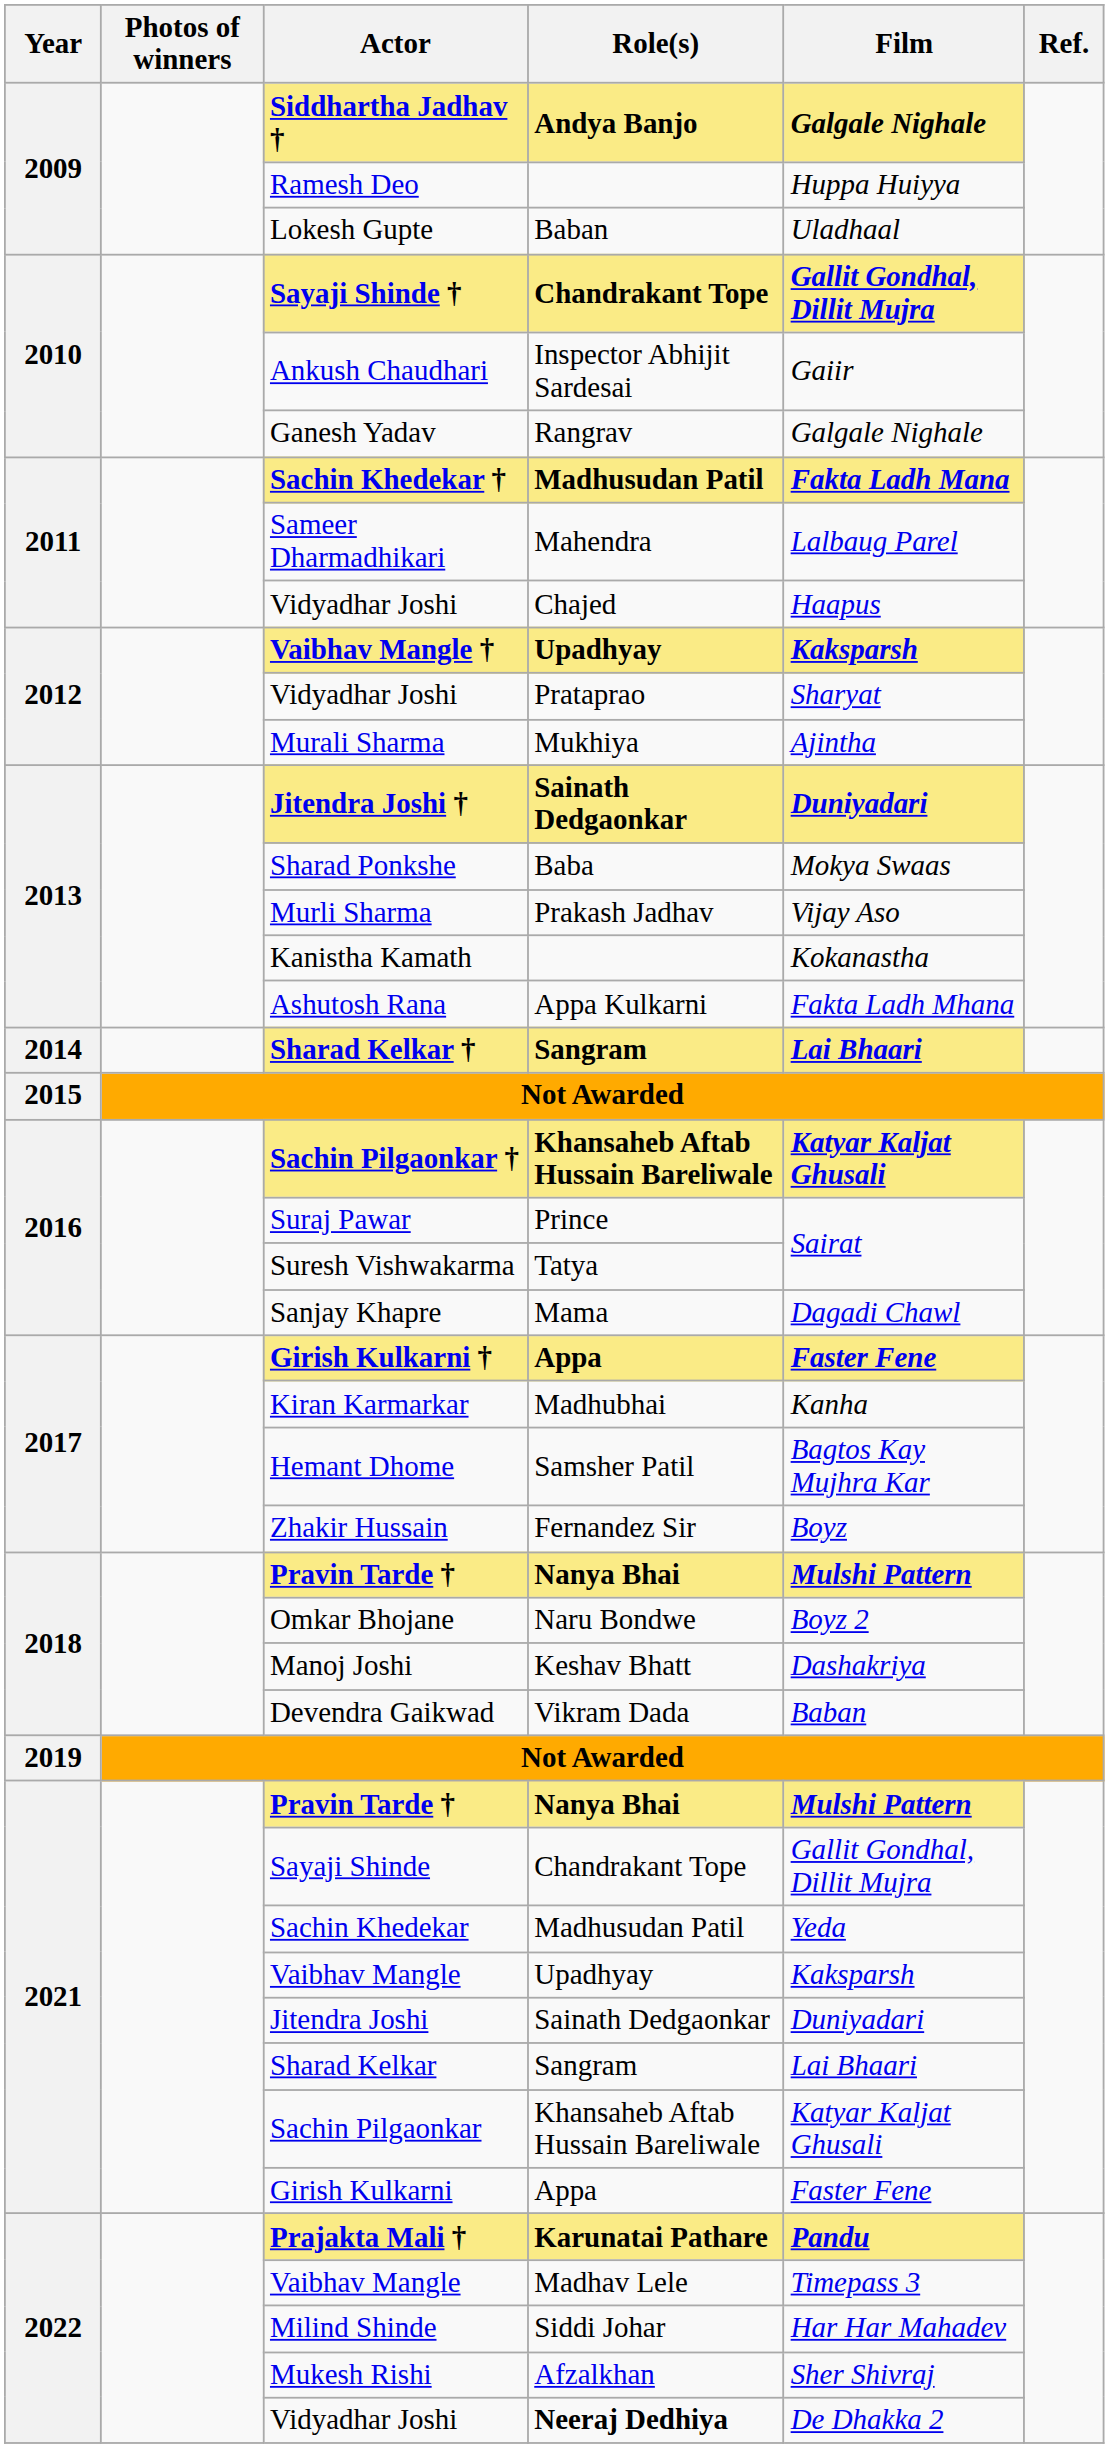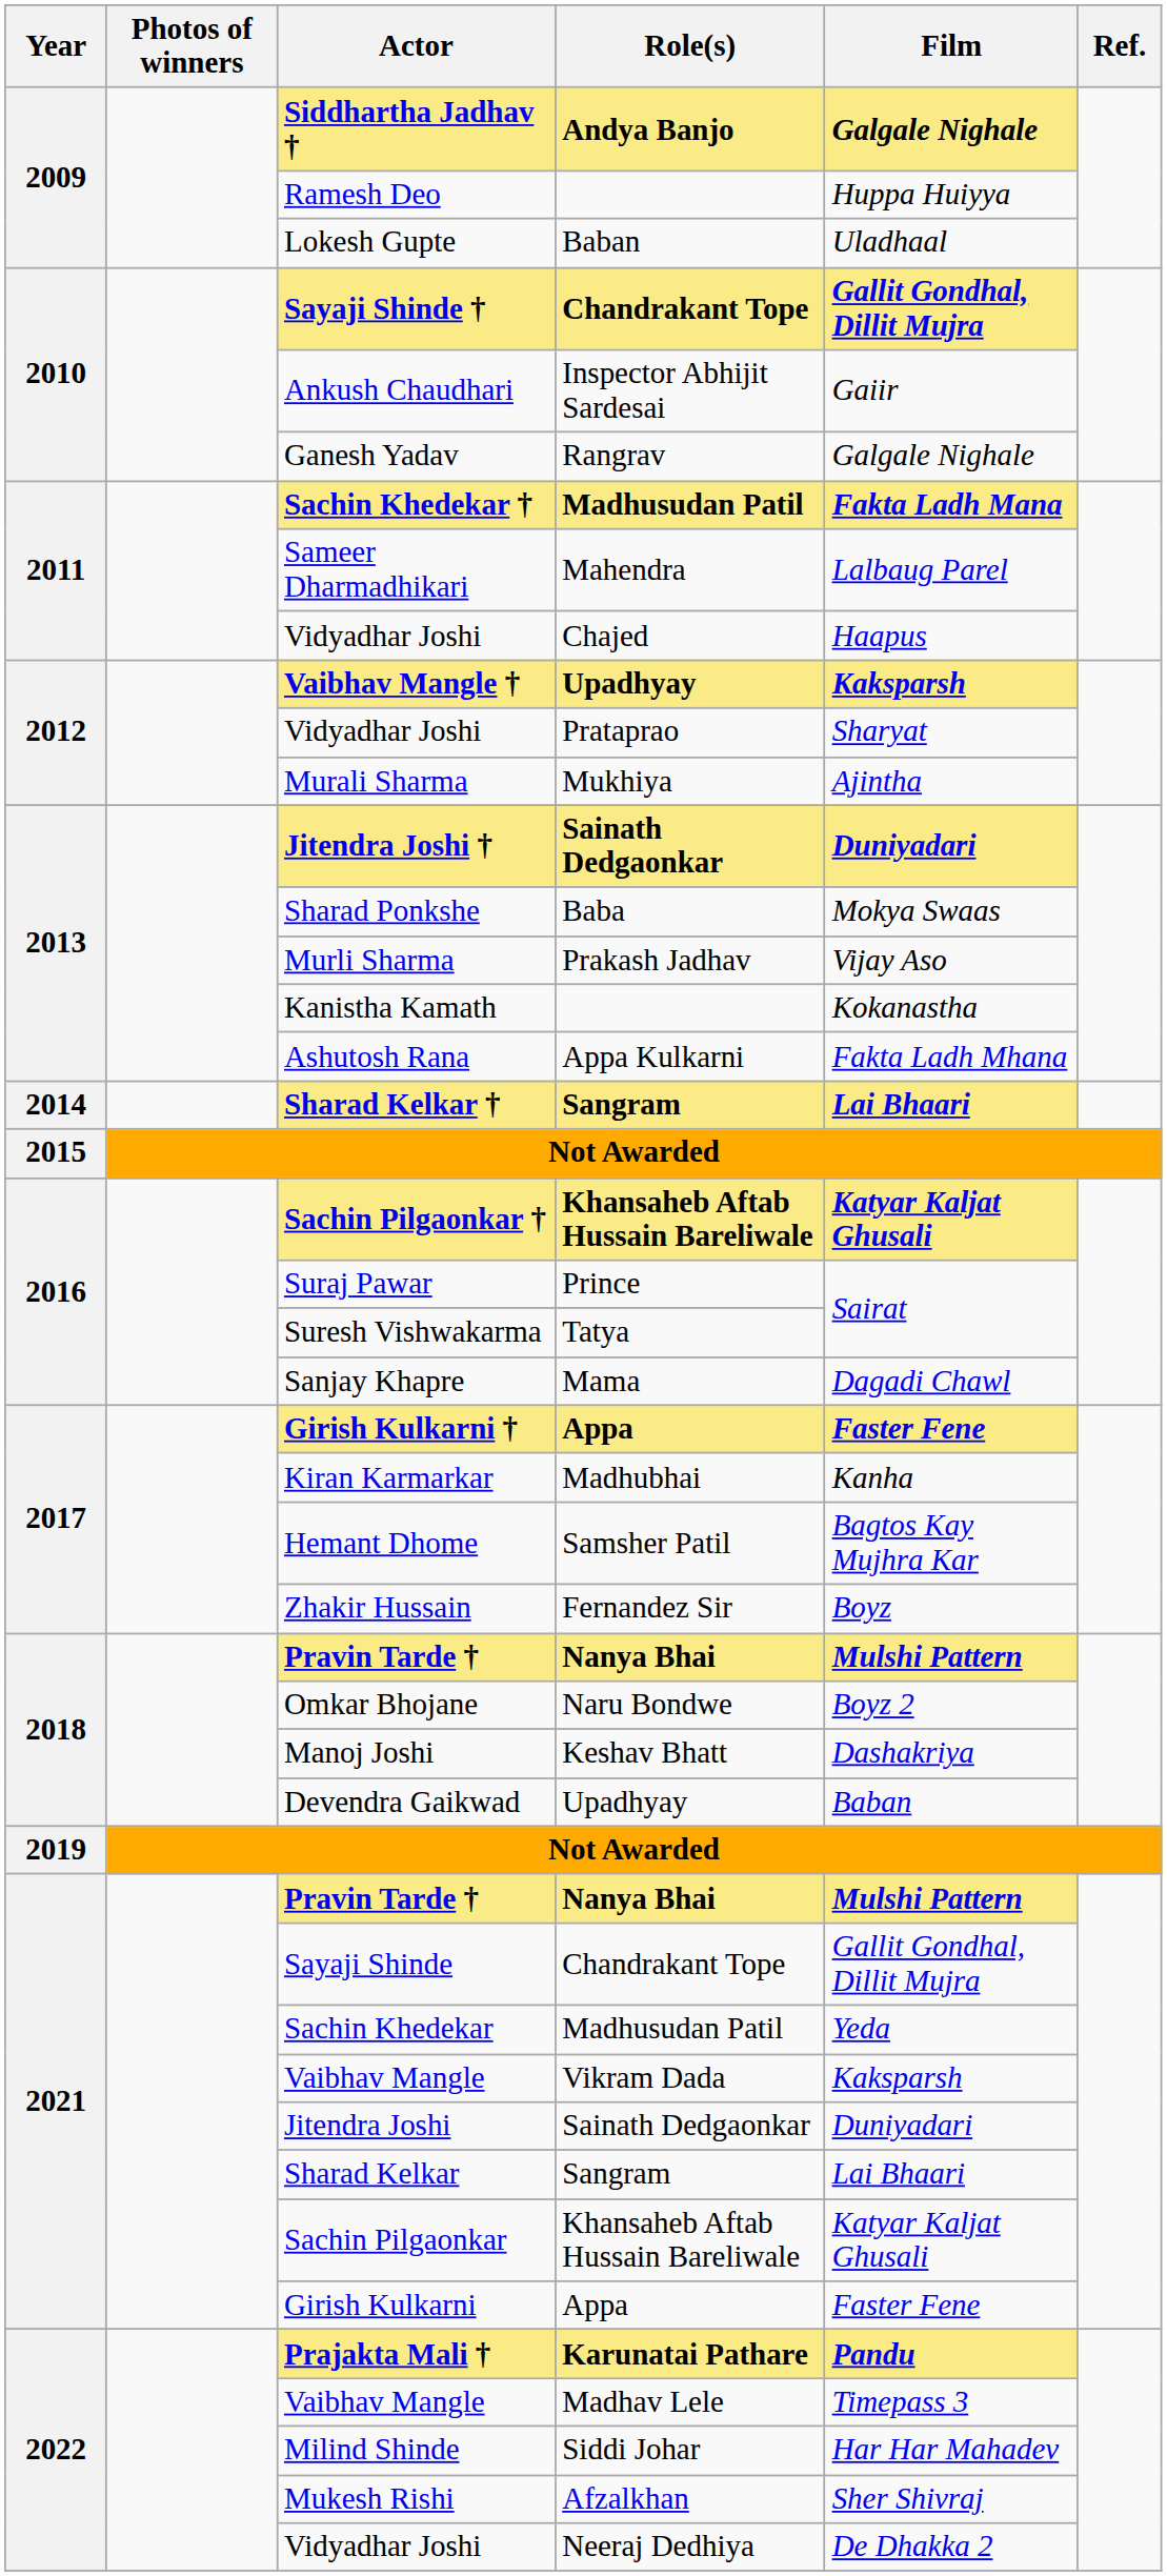 <table class="wikitable sortable" style="text-align:left;">
 <tr>
 <th scope="col" style="width:5%; text-align:center;">Year</th>
 <th scope="col" style="width:10%;text-align:center;">Photos of winners</th>
 <th scope="col" style="width:15%;text-align:center;">Actor</th>
 <th scope="col" style="width:15%;text-align:center;">Role(s)</th>
 <th scope="col" style="width:15%;text-align:center;">Film</th>
 <th scope="col" style="width:3%;text-align:center;">Ref.</th>
 </tr>
 <tr>
 <th rowspan="3" scope="row" style="text-align:center">2009</th>
 <td rowspan="3" style="text-align:center"></td>
 <td style="background:#FAEB86;"><strong><a href='#'>Siddhartha Jadhav</a> †</strong></td>
 <td style="background:#FAEB86;"><strong>Andya Banjo</strong></td>
 <td style="background:#FAEB86;"><strong><em>Galgale Nighale</em></strong></td>
 <td rowspan="3"></td>
 </tr>
 <tr>
 <td><a href='#'>Ramesh Deo</a></td>
 <td></td>
 <td><em>Huppa Huiyya</em></td>
 </tr>
 <tr>
 <td>Lokesh Gupte</td>
 <td>Baban</td>
 <td><em>Uladhaal</em></td>
 </tr>
 <tr>
 <th rowspan="3" scope="row" style="text-align:center">2010</th>
 <td rowspan="3" style="text-align:center"></td>
 <td style="background:#FAEB86;"><strong><a href='#'>Sayaji Shinde</a> †</strong></td>
 <td style="background:#FAEB86;"><strong>Chandrakant Tope</strong></td>
 <td style="background:#FAEB86;"><strong><em><a href='#'>Gallit Gondhal, Dillit Mujra</a></em></strong></td>
 <td rowspan="3"></td>
 </tr>
 <tr>
 <td><a href='#'>Ankush Chaudhari</a></td>
 <td>Inspector Abhijit Sardesai</td>
 <td><em>Gaiir</em></td>
 </tr>
 <tr>
 <td>Ganesh Yadav</td>
 <td>Rangrav</td>
 <td><em>Galgale Nighale</em></td>
 </tr>
 <tr>
 <th rowspan="3" scope="row" style="text-align:center">2011</th>
 <td rowspan="3" style="text-align:center"></td>
 <td style="background:#FAEB86;"><strong><a href='#'>Sachin Khedekar</a> †</strong></td>
 <td style="background:#FAEB86;"><strong>Madhusudan Patil</strong></td>
 <td style="background:#FAEB86;"><strong><a href='#'><em>Fakta Ladh Mana</em></a></strong></td>
 <td rowspan="3"></td>
 </tr>
 <tr>
 <td><a href='#'>Sameer Dharmadhikari</a></td>
 <td>Mahendra</td>
 <td><em><a href='#'>Lalbaug Parel</a></em></td>
 </tr>
 <tr>
 <td>Vidyadhar Joshi</td>
 <td>Chajed</td>
 <td><em><a href='#'>Haapus</a></em></td>
 </tr>
 <tr>
 <th rowspan="3" scope="row" style="text-align:center">2012</th>
 <td rowspan="3" style="text-align:center"></td>
 <td style="background:#FAEB86;"><strong><a href='#'>Vaibhav Mangle</a> †</strong></td>
 <td style="background:#FAEB86;"><strong>Upadhyay</strong></td>
 <td style="background:#FAEB86;"><strong><em><a href='#'>Kaksparsh</a></em></strong></td>
 <td rowspan="3"></td>
 </tr>
 <tr>
 <td>Vidyadhar Joshi</td>
 <td>Prataprao</td>
 <td><em><a href='#'>Sharyat</a></em></td>
 </tr>
 <tr>
 <td><a href='#'>Murali Sharma</a></td>
 <td>Mukhiya</td>
 <td><em><a href='#'>Ajintha</a></em></td>
 </tr>
 <tr>
 <th rowspan="5" scope="row" style="text-align:center">2013</th>
 <td rowspan="5" style="text-align:center"></td>
 <td style="background:#FAEB86;"><strong><a href='#'>Jitendra Joshi</a> †</strong></td>
 <td style="background:#FAEB86;"><strong>Sainath Dedgaonkar</strong></td>
 <td style="background:#FAEB86;"><strong><em><a href='#'>Duniyadari</a></em></strong></td>
 <td rowspan="5"></td>
 </tr>
 <tr>
 <td><a href='#'>Sharad Ponkshe</a></td>
 <td>Baba</td>
 <td><em>Mokya Swaas</em></td>
 </tr>
 <tr>
 <td><a href='#'>Murli Sharma</a></td>
 <td>Prakash Jadhav</td>
 <td><em>Vijay Aso</em></td>
 </tr>
 <tr>
 <td>Kanistha Kamath</td>
 <td></td>
 <td><em>Kokanastha</em></td>
 </tr>
 <tr>
 <td><a href='#'>Ashutosh Rana</a></td>
 <td>Appa Kulkarni</td>
 <td><em><a href='#'>Fakta Ladh Mhana</a></em></td>
 </tr>
 <tr>
 <th scope="row" style="text-align:center">2014</th>
 <td style="text-align:center"></td>
 <td style="background:#FAEB86;"><strong><a href='#'>Sharad Kelkar</a> †</strong></td>
 <td style="background:#FAEB86;"><strong>Sangram</strong></td>
 <td style="background:#FAEB86;"><strong><em><a href='#'>Lai Bhaari</a></em></strong></td>
 <td></td>
 </tr>
 <tr>
 <th>2015</th>
 <td colspan="5" style="background:#FFAA00; text-align:center"><strong>Not Awarded</strong></td>
 </tr>
 <tr>
 <th rowspan="4" scope="row" style="text-align:center">2016</th>
 <td rowspan="4" style="text-align:center"></td>
 <td style="background:#FAEB86;"><strong><a href='#'>Sachin Pilgaonkar</a> †</strong></td>
 <td style="background:#FAEB86;"><strong>Khansaheb Aftab Hussain Bareliwale</strong></td>
 <td style="background:#FAEB86;"><a href='#'><strong><em>Katyar Kaljat Ghusali</em></strong></a></td>
 <td rowspan="4"></td>
 </tr>
 <tr>
 <td><a href='#'>Suraj Pawar</a></td>
 <td>Prince</td>
 <td rowspan="2"><em><a href='#'>Sairat</a></em></td>
 </tr>
 <tr>
 <td>Suresh Vishwakarma</td>
 <td>Tatya</td>
 </tr>
 <tr>
 <td>Sanjay Khapre</td>
 <td>Mama</td>
 <td><em><a href='#'>Dagadi Chawl</a></em></td>
 </tr>
 <tr>
 <th rowspan="4" scope="row" style="text-align:center">2017</th>
 <td rowspan="4" style="text-align:center"></td>
 <td style="background:#FAEB86;"><strong><a href='#'>Girish Kulkarni</a>  †</strong></td>
 <td style="background:#FAEB86;"><strong>Appa</strong></td>
 <td style="background:#FAEB86;"><strong><em><a href='#'>Faster Fene</a></em></strong></td>
 <td rowspan="4"></td>
 </tr>
 <tr>
 <td><a href='#'>Kiran Karmarkar</a></td>
 <td>Madhubhai</td>
 <td><em>Kanha</em></td>
 </tr>
 <tr>
 <td><a href='#'>Hemant Dhome</a></td>
 <td>Samsher Patil</td>
 <td><em><a href='#'>Bagtos Kay Mujhra Kar</a></em></td>
 </tr>
 <tr>
 <td><a href='#'>Zhakir Hussain</a></td>
 <td>Fernandez Sir</td>
 <td><em><a href='#'>Boyz</a></em></td>
 </tr>
 <tr>
 <th rowspan="4" scope="row" style="text-align:center">2018</th>
 <td rowspan="4" style="text-align:center"></td>
 <td style="background:#FAEB86;"><strong><a href='#'>Pravin Tarde</a> †</strong></td>
 <td style="background:#FAEB86;"><strong>Nanya Bhai</strong></td>
 <td style="background:#FAEB86;"><strong><em><a href='#'>Mulshi Pattern</a></em></strong></td>
 <td rowspan="4"></td>
 </tr>
 <tr>
 <td>Omkar Bhojane</td>
 <td>Naru Bondwe</td>
 <td><em><a href='#'>Boyz 2</a></em></td>
 </tr>
 <tr>
 <td>Manoj Joshi</td>
 <td>Keshav Bhatt</td>
 <td><em><a href='#'>Dashakriya</a></em></td>
 </tr>
 <tr>
 <td>Devendra Gaikwad</td>
-<td>Vikram Dada</td>
+<td>Upadhyay</td>
 <td><em><a href='#'>Baban</a></em></td>
 </tr>
 <tr>
 <th>2019</th>
 <td colspan="5" style="background:#FFAA00; text-align:center"><strong>Not Awarded</strong></td>
 </tr>
 <tr>
 <th rowspan="8" scope="row" style="text-align:center">2021</th>
 <td rowspan="8" style="text-align:center"></td>
 <td style="background:#FAEB86;"><strong><a href='#'>Pravin Tarde</a></strong> <strong>†</strong></td>
 <td style="background:#FAEB86;"><strong>Nanya Bhai</strong></td>
 <td style="background:#FAEB86;"><strong><em><a href='#'>Mulshi Pattern</a></em></strong></td>
 <td rowspan="8"></td>
 </tr>
 <tr>
 <td><a href='#'>Sayaji Shinde</a></td>
 <td>Chandrakant Tope</td>
 <td><em><a href='#'>Gallit Gondhal, Dillit Mujra</a></em></td>
 </tr>
 <tr>
 <td><a href='#'>Sachin Khedekar</a></td>
 <td>Madhusudan Patil</td>
 <td><a href='#'><em>Yeda</em></a></td>
 </tr>
 <tr>
 <td><a href='#'>Vaibhav Mangle</a></td>
-<td>Upadhyay</td>
+<td>Vikram Dada</td>
 <td><em><a href='#'>Kaksparsh</a></em></td>
 </tr>
 <tr>
 <td><a href='#'>Jitendra Joshi</a></td>
 <td>Sainath Dedgaonkar</td>
 <td><em><a href='#'>Duniyadari</a></em></td>
 </tr>
 <tr>
 <td><a href='#'>Sharad Kelkar</a></td>
 <td>Sangram</td>
 <td><em><a href='#'>Lai Bhaari</a></em></td>
 </tr>
 <tr>
 <td><a href='#'>Sachin Pilgaonkar</a></td>
 <td>Khansaheb Aftab Hussain Bareliwale</td>
 <td><em><a href='#'>Katyar Kaljat Ghusali</a></em></td>
 </tr>
 <tr>
 <td><a href='#'>Girish Kulkarni</a></td>
 <td>Appa</td>
 <td><em><a href='#'>Faster Fene</a></em></td>
 </tr>
 <tr>
 <th rowspan="5" scope="row" style="text-align:center">2022</th>
 <td rowspan="5" style="text-align:center"></td>
 <td style="background:#FAEB86;"><strong><a href='#'>Prajakta Mali</a> †</strong></td>
 <td style="background:#FAEB86;"><strong>Karunatai Pathare</strong></td>
 <td style="background:#FAEB86;"><a href='#'><strong><em>Pandu</em></strong></a></td>
 <td rowspan="5"></td>
 </tr>
 <tr>
 <td><a href='#'>Vaibhav Mangle</a></td>
 <td>Madhav Lele</td>
 <td><em><a href='#'>Timepass 3</a></em></td>
 </tr>
 <tr>
 <td><a href='#'>Milind Shinde</a></td>
 <td>Siddi Johar</td>
 <td><em><a href='#'>Har Har Mahadev</a></em></td>
 </tr>
 <tr>
 <td><a href='#'>Mukesh Rishi</a></td>
 <td><a href='#'>Afzalkhan</a></td>
 <td><em><a href='#'>Sher Shivraj</a></em></td>
 </tr>
 <tr>
 <td>Vidyadhar Joshi</td>
-<td><strong>Neeraj Dedhiya</strong></td>
+<td>Neeraj Dedhiya</td>
 <td><em><a href='#'>De Dhakka 2</a></em></td>
 </tr>
 </table>
